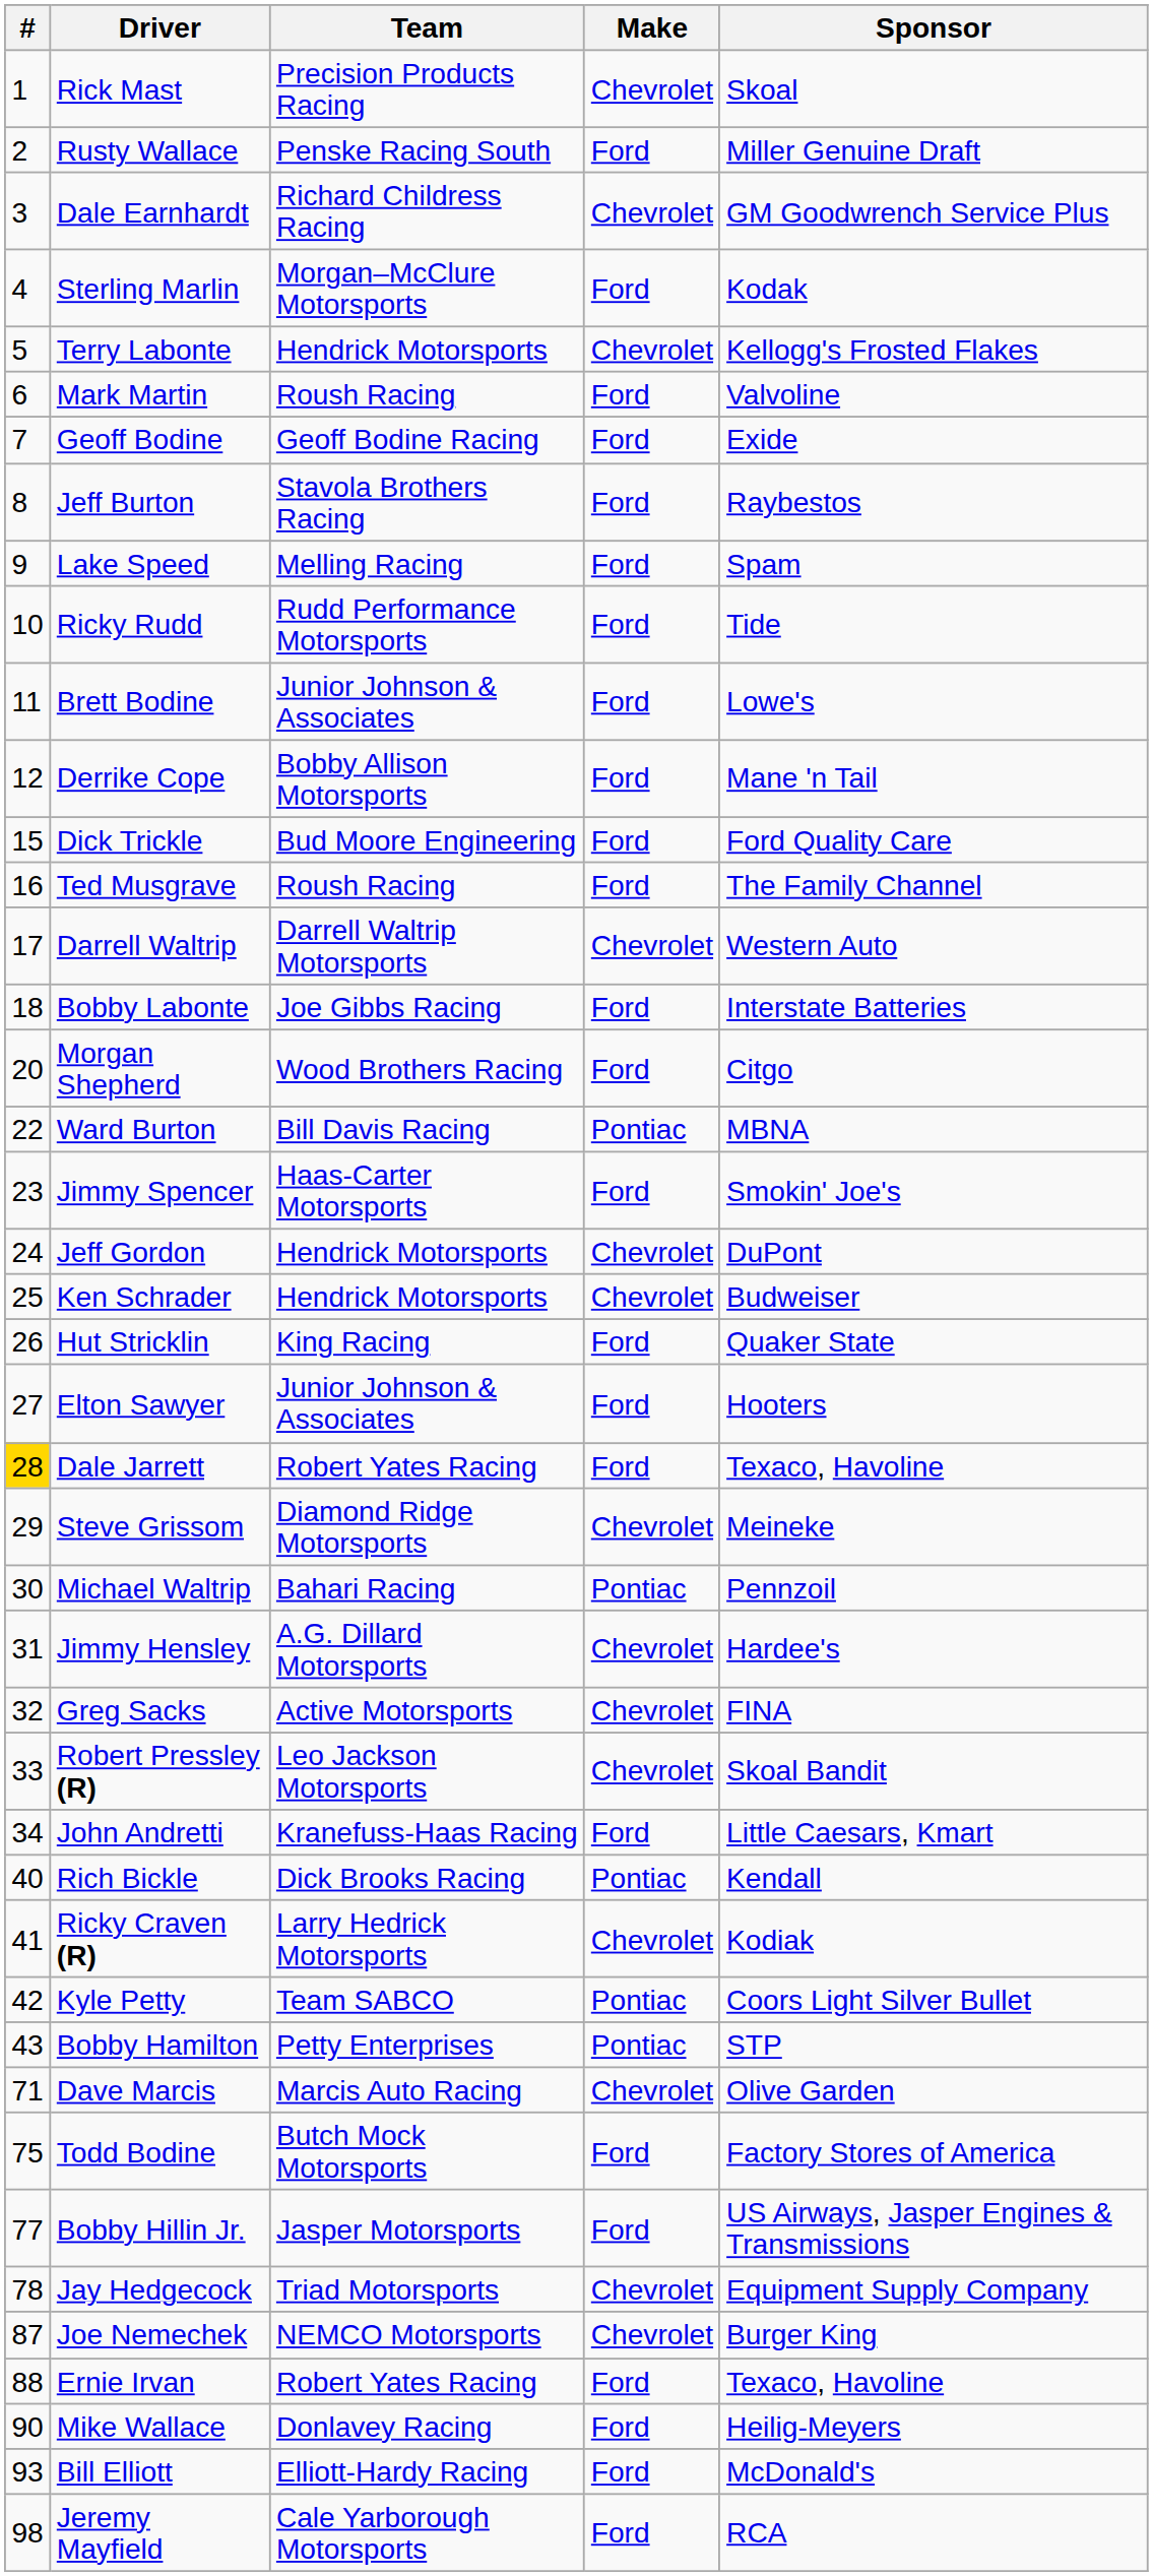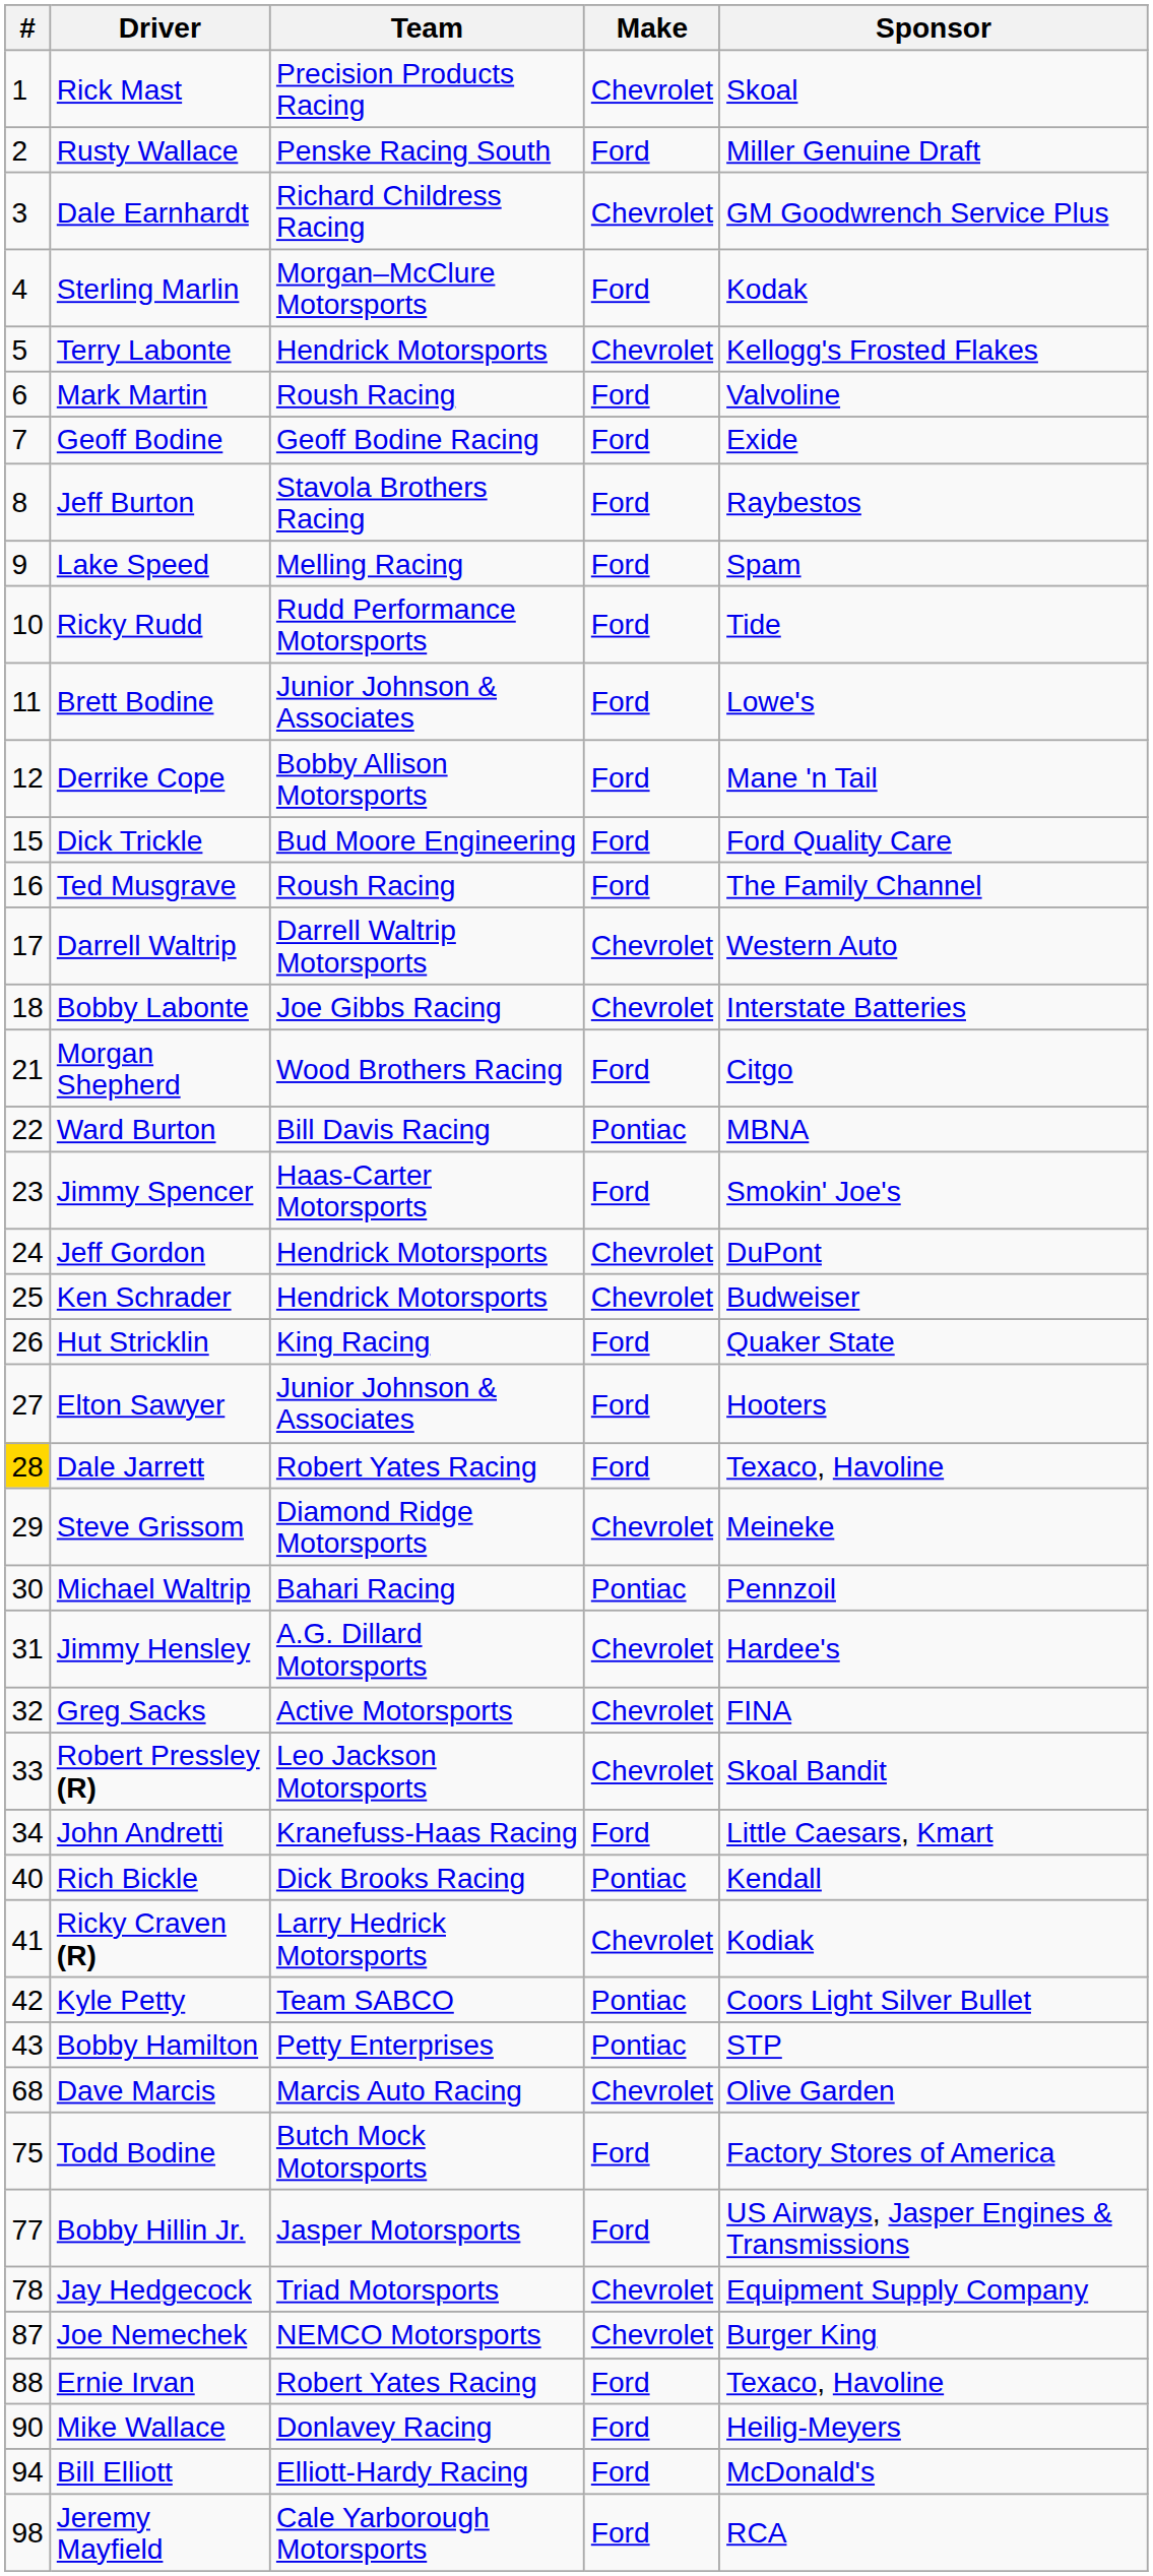 <table class="wikitable" style="font-size:95%">
 <tr>
 <th>#</th>
 <th>Driver</th>
 <th>Team</th>
 <th>Make</th>
 <th>Sponsor</th>
 </tr>
 <tr>
 <td>1</td>
 <td><a href='#'>Rick Mast</a></td>
 <td><a href='#'>Precision Products Racing</a></td>
 <td><a href='#'>Chevrolet</a></td>
 <td><a href='#'>Skoal</a></td>
 </tr>
 <tr>
 <td>2</td>
 <td><a href='#'>Rusty Wallace</a></td>
 <td><a href='#'>Penske Racing South</a></td>
 <td><a href='#'>Ford</a></td>
 <td><a href='#'>Miller Genuine Draft</a></td>
 </tr>
 <tr>
 <td>3</td>
 <td><a href='#'>Dale Earnhardt</a></td>
 <td><a href='#'>Richard Childress Racing</a></td>
 <td><a href='#'>Chevrolet</a></td>
 <td><a href='#'>GM Goodwrench Service Plus</a></td>
 </tr>
 <tr>
 <td>4</td>
 <td><a href='#'>Sterling Marlin</a></td>
 <td><a href='#'>Morgan–McClure Motorsports</a></td>
 <td><a href='#'>Ford</a></td>
 <td><a href='#'>Kodak</a></td>
 </tr>
 <tr>
 <td>5</td>
 <td><a href='#'>Terry Labonte</a></td>
 <td><a href='#'>Hendrick Motorsports</a></td>
 <td><a href='#'>Chevrolet</a></td>
 <td><a href='#'>Kellogg's Frosted Flakes</a></td>
 </tr>
 <tr>
 <td>6</td>
 <td><a href='#'>Mark Martin</a></td>
 <td><a href='#'>Roush Racing</a></td>
 <td><a href='#'>Ford</a></td>
 <td><a href='#'>Valvoline</a></td>
 </tr>
 <tr>
 <td>7</td>
 <td><a href='#'>Geoff Bodine</a></td>
 <td><a href='#'>Geoff Bodine Racing</a></td>
 <td><a href='#'>Ford</a></td>
 <td><a href='#'>Exide</a></td>
 </tr>
 <tr>
 <td>8</td>
 <td><a href='#'>Jeff Burton</a></td>
 <td><a href='#'>Stavola Brothers Racing</a></td>
 <td><a href='#'>Ford</a></td>
 <td><a href='#'>Raybestos</a></td>
 </tr>
 <tr>
 <td>9</td>
 <td><a href='#'>Lake Speed</a></td>
 <td><a href='#'>Melling Racing</a></td>
 <td><a href='#'>Ford</a></td>
 <td><a href='#'>Spam</a></td>
 </tr>
 <tr>
 <td>10</td>
 <td><a href='#'>Ricky Rudd</a></td>
 <td><a href='#'>Rudd Performance Motorsports</a></td>
 <td><a href='#'>Ford</a></td>
 <td><a href='#'>Tide</a></td>
 </tr>
 <tr>
 <td>11</td>
 <td><a href='#'>Brett Bodine</a></td>
 <td><a href='#'>Junior Johnson & Associates</a></td>
 <td><a href='#'>Ford</a></td>
 <td><a href='#'>Lowe's</a></td>
 </tr>
 <tr>
 <td>12</td>
 <td><a href='#'>Derrike Cope</a></td>
 <td><a href='#'>Bobby Allison Motorsports</a></td>
 <td><a href='#'>Ford</a></td>
 <td><a href='#'>Mane 'n Tail</a></td>
 </tr>
 <tr>
 <td>15</td>
 <td><a href='#'>Dick Trickle</a></td>
 <td><a href='#'>Bud Moore Engineering</a></td>
 <td><a href='#'>Ford</a></td>
 <td><a href='#'>Ford Quality Care</a></td>
 </tr>
 <tr>
 <td>16</td>
 <td><a href='#'>Ted Musgrave</a></td>
 <td><a href='#'>Roush Racing</a></td>
 <td><a href='#'>Ford</a></td>
 <td><a href='#'>The Family Channel</a></td>
 </tr>
 <tr>
 <td>17</td>
 <td><a href='#'>Darrell Waltrip</a></td>
 <td><a href='#'>Darrell Waltrip Motorsports</a></td>
 <td><a href='#'>Chevrolet</a></td>
 <td><a href='#'>Western Auto</a></td>
 </tr>
 <tr>
 <td>18</td>
 <td><a href='#'>Bobby Labonte</a></td>
 <td><a href='#'>Joe Gibbs Racing</a></td>
-<td><a href='#'>Ford</a></td>
+<td><a href='#'>Chevrolet</a></td>
 <td><a href='#'>Interstate Batteries</a></td>
 </tr>
 <tr>
-<td>20</td>
+<td>21</td>
 <td><a href='#'>Morgan Shepherd</a></td>
 <td><a href='#'>Wood Brothers Racing</a></td>
 <td><a href='#'>Ford</a></td>
 <td><a href='#'>Citgo</a></td>
 </tr>
 <tr>
 <td>22</td>
 <td><a href='#'>Ward Burton</a></td>
 <td><a href='#'>Bill Davis Racing</a></td>
 <td><a href='#'>Pontiac</a></td>
 <td><a href='#'>MBNA</a></td>
 </tr>
 <tr>
 <td>23</td>
 <td><a href='#'>Jimmy Spencer</a></td>
 <td><a href='#'>Haas-Carter Motorsports</a></td>
 <td><a href='#'>Ford</a></td>
 <td><a href='#'>Smokin' Joe's</a></td>
 </tr>
 <tr>
 <td>24</td>
 <td><a href='#'>Jeff Gordon</a></td>
 <td><a href='#'>Hendrick Motorsports</a></td>
 <td><a href='#'>Chevrolet</a></td>
 <td><a href='#'>DuPont</a></td>
 </tr>
 <tr>
 <td>25</td>
 <td><a href='#'>Ken Schrader</a></td>
 <td><a href='#'>Hendrick Motorsports</a></td>
 <td><a href='#'>Chevrolet</a></td>
 <td><a href='#'>Budweiser</a></td>
 </tr>
 <tr>
 <td>26</td>
 <td><a href='#'>Hut Stricklin</a></td>
 <td><a href='#'>King Racing</a></td>
 <td><a href='#'>Ford</a></td>
 <td><a href='#'>Quaker State</a></td>
 </tr>
 <tr>
 <td>27</td>
 <td><a href='#'>Elton Sawyer</a></td>
 <td><a href='#'>Junior Johnson & Associates</a></td>
 <td><a href='#'>Ford</a></td>
 <td><a href='#'>Hooters</a></td>
 </tr>
 <tr>
 <td style="background: gold;">28</td>
 <td><a href='#'>Dale Jarrett</a></td>
 <td><a href='#'>Robert Yates Racing</a></td>
 <td><a href='#'>Ford</a></td>
 <td><a href='#'>Texaco</a>, <a href='#'>Havoline</a></td>
 </tr>
 <tr>
 <td>29</td>
 <td><a href='#'>Steve Grissom</a></td>
 <td><a href='#'>Diamond Ridge Motorsports</a></td>
 <td><a href='#'>Chevrolet</a></td>
 <td><a href='#'>Meineke</a></td>
 </tr>
 <tr>
 <td>30</td>
 <td><a href='#'>Michael Waltrip</a></td>
 <td><a href='#'>Bahari Racing</a></td>
 <td><a href='#'>Pontiac</a></td>
 <td><a href='#'>Pennzoil</a></td>
 </tr>
 <tr>
 <td>31</td>
 <td><a href='#'>Jimmy Hensley</a></td>
 <td><a href='#'>A.G. Dillard Motorsports</a></td>
 <td><a href='#'>Chevrolet</a></td>
 <td><a href='#'>Hardee's</a></td>
 </tr>
 <tr>
 <td>32</td>
 <td><a href='#'>Greg Sacks</a></td>
 <td><a href='#'>Active Motorsports</a></td>
 <td><a href='#'>Chevrolet</a></td>
 <td><a href='#'>FINA</a></td>
 </tr>
 <tr>
 <td>33</td>
 <td><a href='#'>Robert Pressley</a> <strong>(R)</strong></td>
 <td><a href='#'>Leo Jackson Motorsports</a></td>
 <td><a href='#'>Chevrolet</a></td>
 <td><a href='#'>Skoal Bandit</a></td>
 </tr>
 <tr>
 <td>34</td>
 <td><a href='#'>John Andretti</a></td>
 <td><a href='#'>Kranefuss-Haas Racing</a></td>
 <td><a href='#'>Ford</a></td>
 <td><a href='#'>Little Caesars</a>, <a href='#'>Kmart</a></td>
 </tr>
 <tr>
 <td>40</td>
 <td><a href='#'>Rich Bickle</a></td>
 <td><a href='#'>Dick Brooks Racing</a></td>
 <td><a href='#'>Pontiac</a></td>
 <td><a href='#'>Kendall</a></td>
 </tr>
 <tr>
 <td>41</td>
 <td><a href='#'>Ricky Craven</a> <strong>(R)</strong></td>
 <td><a href='#'>Larry Hedrick Motorsports</a></td>
 <td><a href='#'>Chevrolet</a></td>
 <td><a href='#'>Kodiak</a></td>
 </tr>
 <tr>
 <td>42</td>
 <td><a href='#'>Kyle Petty</a></td>
 <td><a href='#'>Team SABCO</a></td>
 <td><a href='#'>Pontiac</a></td>
 <td><a href='#'>Coors Light Silver Bullet</a></td>
 </tr>
 <tr>
 <td>43</td>
 <td><a href='#'>Bobby Hamilton</a></td>
 <td><a href='#'>Petty Enterprises</a></td>
 <td><a href='#'>Pontiac</a></td>
 <td><a href='#'>STP</a></td>
 </tr>
 <tr>
-<td>71</td>
+<td>68</td>
 <td><a href='#'>Dave Marcis</a></td>
 <td><a href='#'>Marcis Auto Racing</a></td>
 <td><a href='#'>Chevrolet</a></td>
 <td><a href='#'>Olive Garden</a></td>
 </tr>
 <tr>
 <td>75</td>
 <td><a href='#'>Todd Bodine</a></td>
 <td><a href='#'>Butch Mock Motorsports</a></td>
 <td><a href='#'>Ford</a></td>
 <td><a href='#'>Factory Stores of America</a></td>
 </tr>
 <tr>
 <td>77</td>
 <td><a href='#'>Bobby Hillin Jr.</a></td>
 <td><a href='#'>Jasper Motorsports</a></td>
 <td><a href='#'>Ford</a></td>
 <td><a href='#'>US Airways</a>, <a href='#'>Jasper Engines & Transmissions</a></td>
 </tr>
 <tr>
 <td>78</td>
 <td><a href='#'>Jay Hedgecock</a></td>
 <td><a href='#'>Triad Motorsports</a></td>
 <td><a href='#'>Chevrolet</a></td>
 <td><a href='#'>Equipment Supply Company</a></td>
 </tr>
 <tr>
 <td>87</td>
 <td><a href='#'>Joe Nemechek</a></td>
 <td><a href='#'>NEMCO Motorsports</a></td>
 <td><a href='#'>Chevrolet</a></td>
 <td><a href='#'>Burger King</a></td>
 </tr>
 <tr>
 <td>88</td>
 <td><a href='#'>Ernie Irvan</a></td>
 <td><a href='#'>Robert Yates Racing</a></td>
 <td><a href='#'>Ford</a></td>
 <td><a href='#'>Texaco</a>, <a href='#'>Havoline</a></td>
 </tr>
 <tr>
 <td>90</td>
 <td><a href='#'>Mike Wallace</a></td>
 <td><a href='#'>Donlavey Racing</a></td>
 <td><a href='#'>Ford</a></td>
 <td><a href='#'>Heilig-Meyers</a></td>
 </tr>
 <tr>
-<td>93</td>
+<td>94</td>
 <td><a href='#'>Bill Elliott</a></td>
 <td><a href='#'>Elliott-Hardy Racing</a></td>
 <td><a href='#'>Ford</a></td>
 <td><a href='#'>McDonald's</a></td>
 </tr>
 <tr>
 <td>98</td>
 <td><a href='#'>Jeremy Mayfield</a></td>
 <td><a href='#'>Cale Yarborough Motorsports</a></td>
 <td><a href='#'>Ford</a></td>
 <td><a href='#'>RCA</a></td>
 </tr>
 </table>
